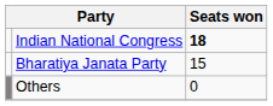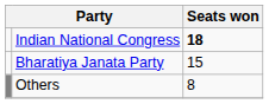 <table class="sortable wikitable">
 <tr>
 <th colspan="2">Party</th>
 <th>Seats won</th>
 </tr>
 <tr>
 <td></td>
 <td><a href='#'>Indian National Congress</a></td>
 <td><strong>18</strong></td>
 </tr>
 <tr>
 <td></td>
 <td><a href='#'>Bharatiya Janata Party</a></td>
 <td>15</td>
 </tr>
 <tr>
 <td bgcolor="grey"></td>
 <td>Others</td>
-<td>0</td>
+<td>8</td>
 </tr>
 <tr>
 </tr>
 </table>
